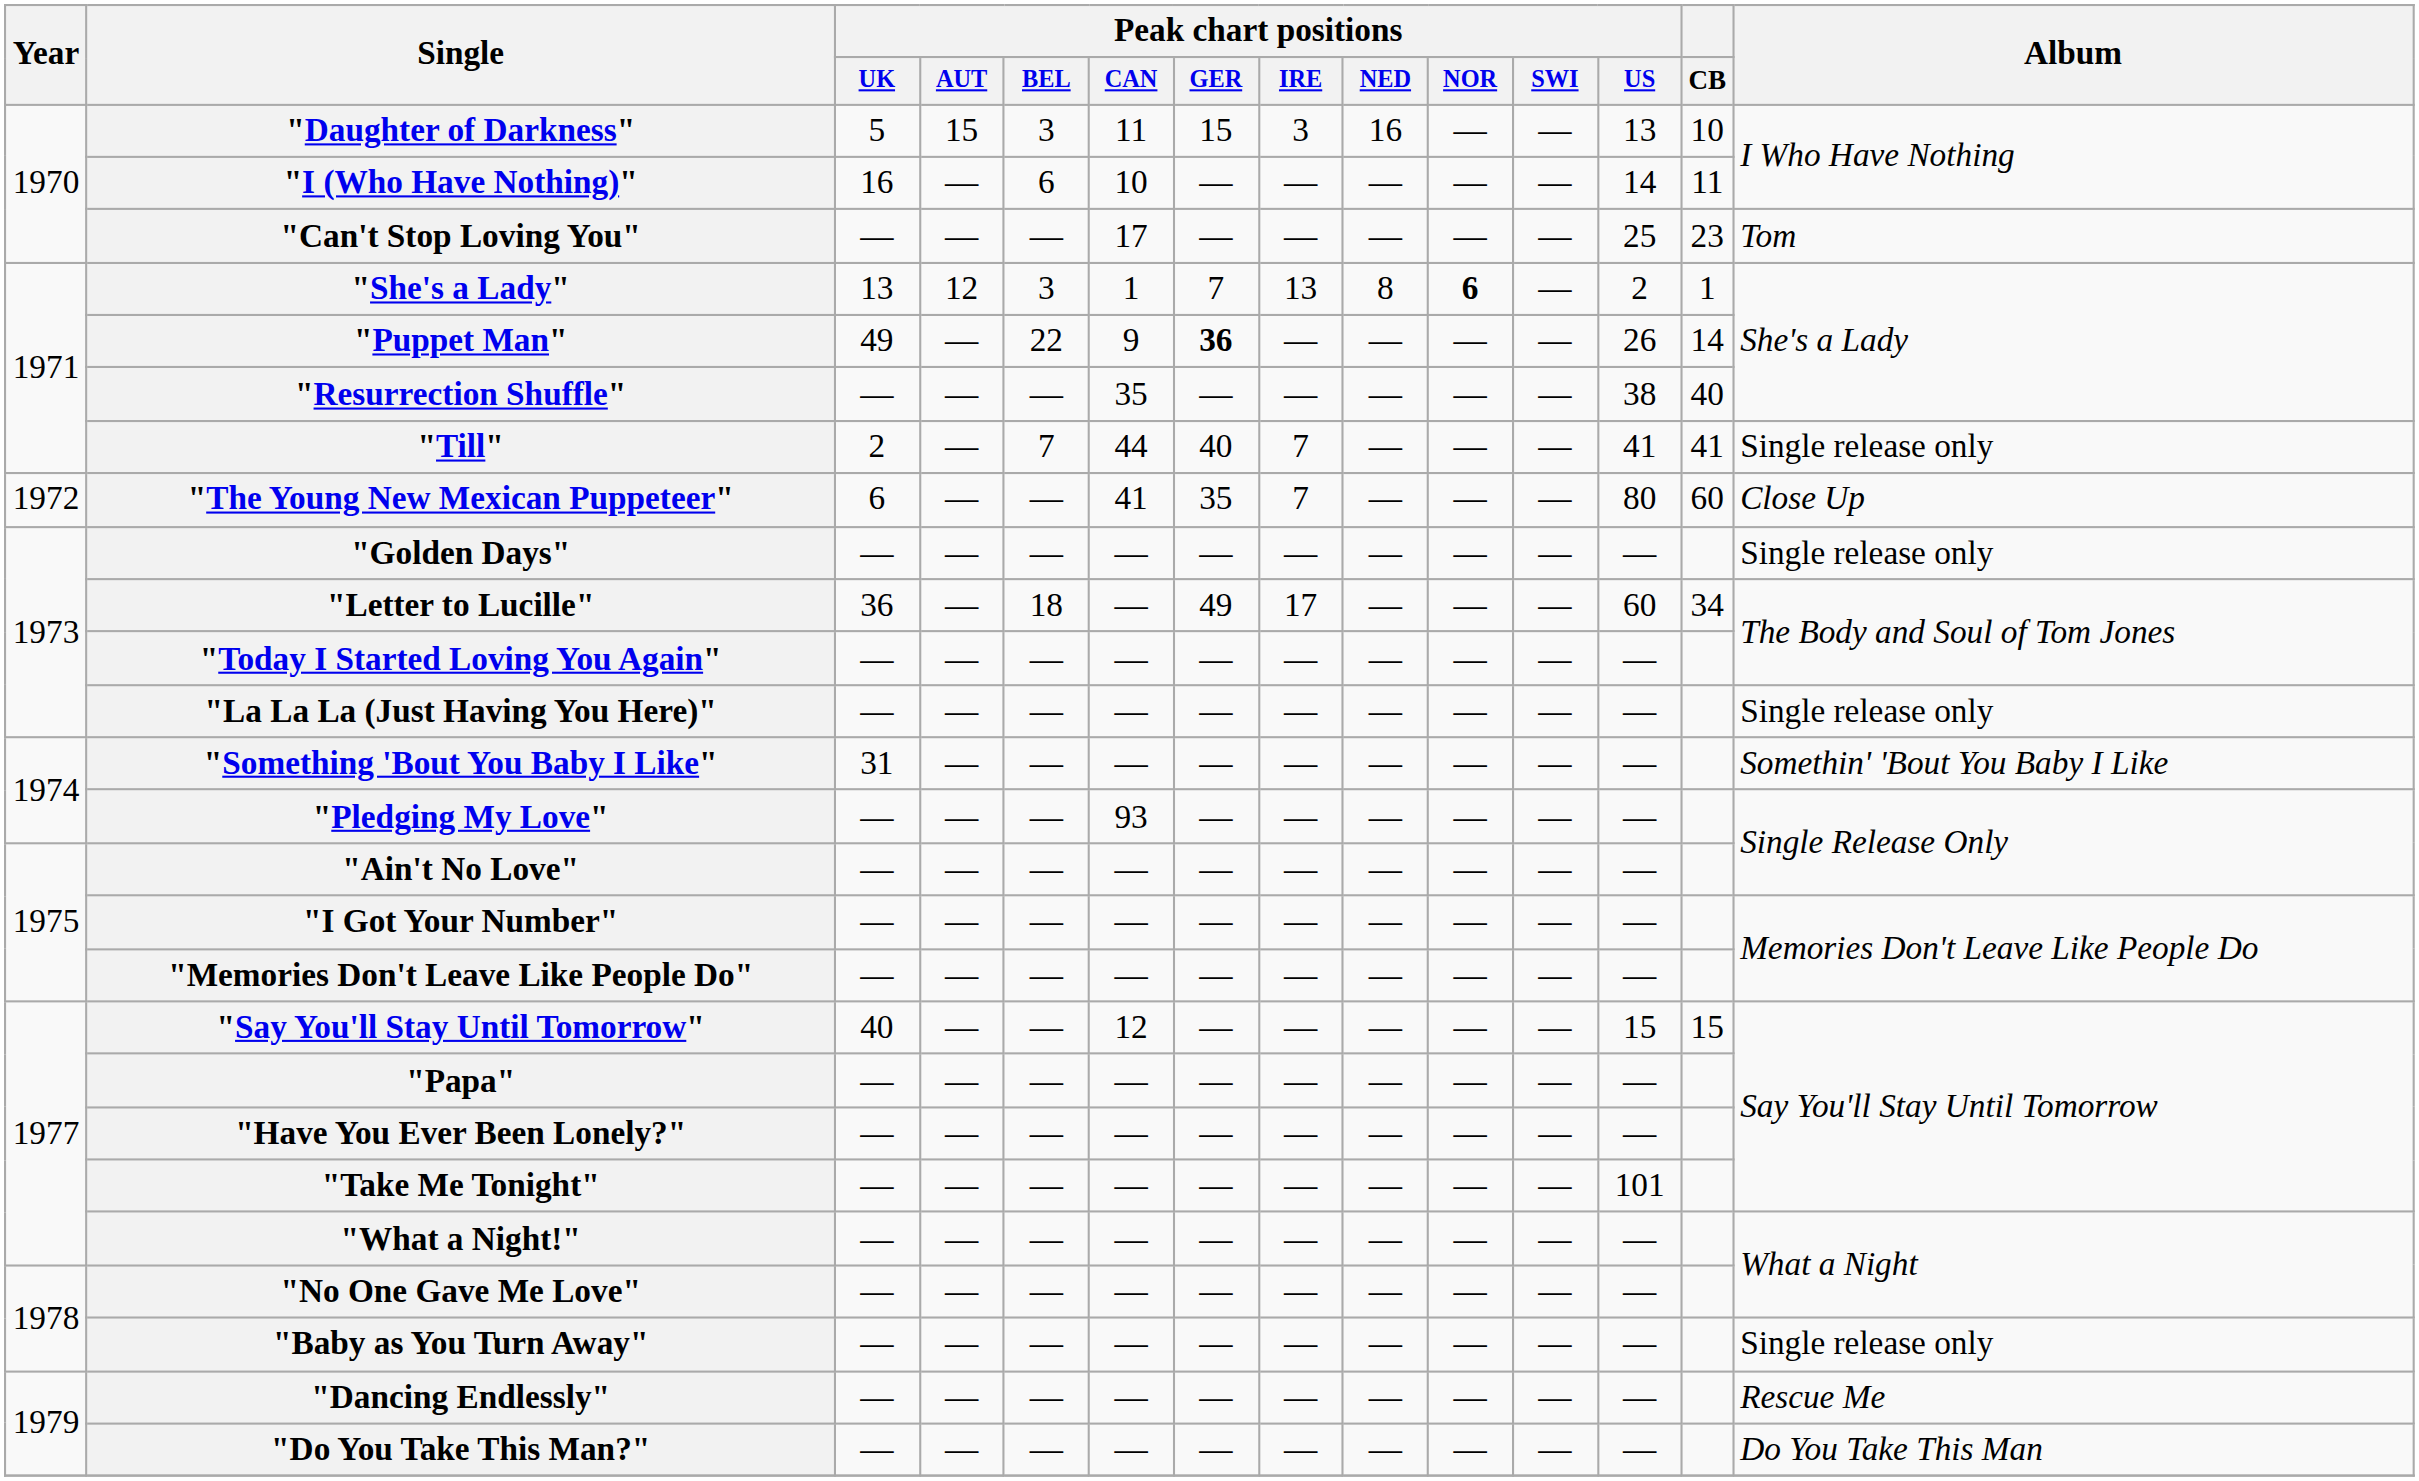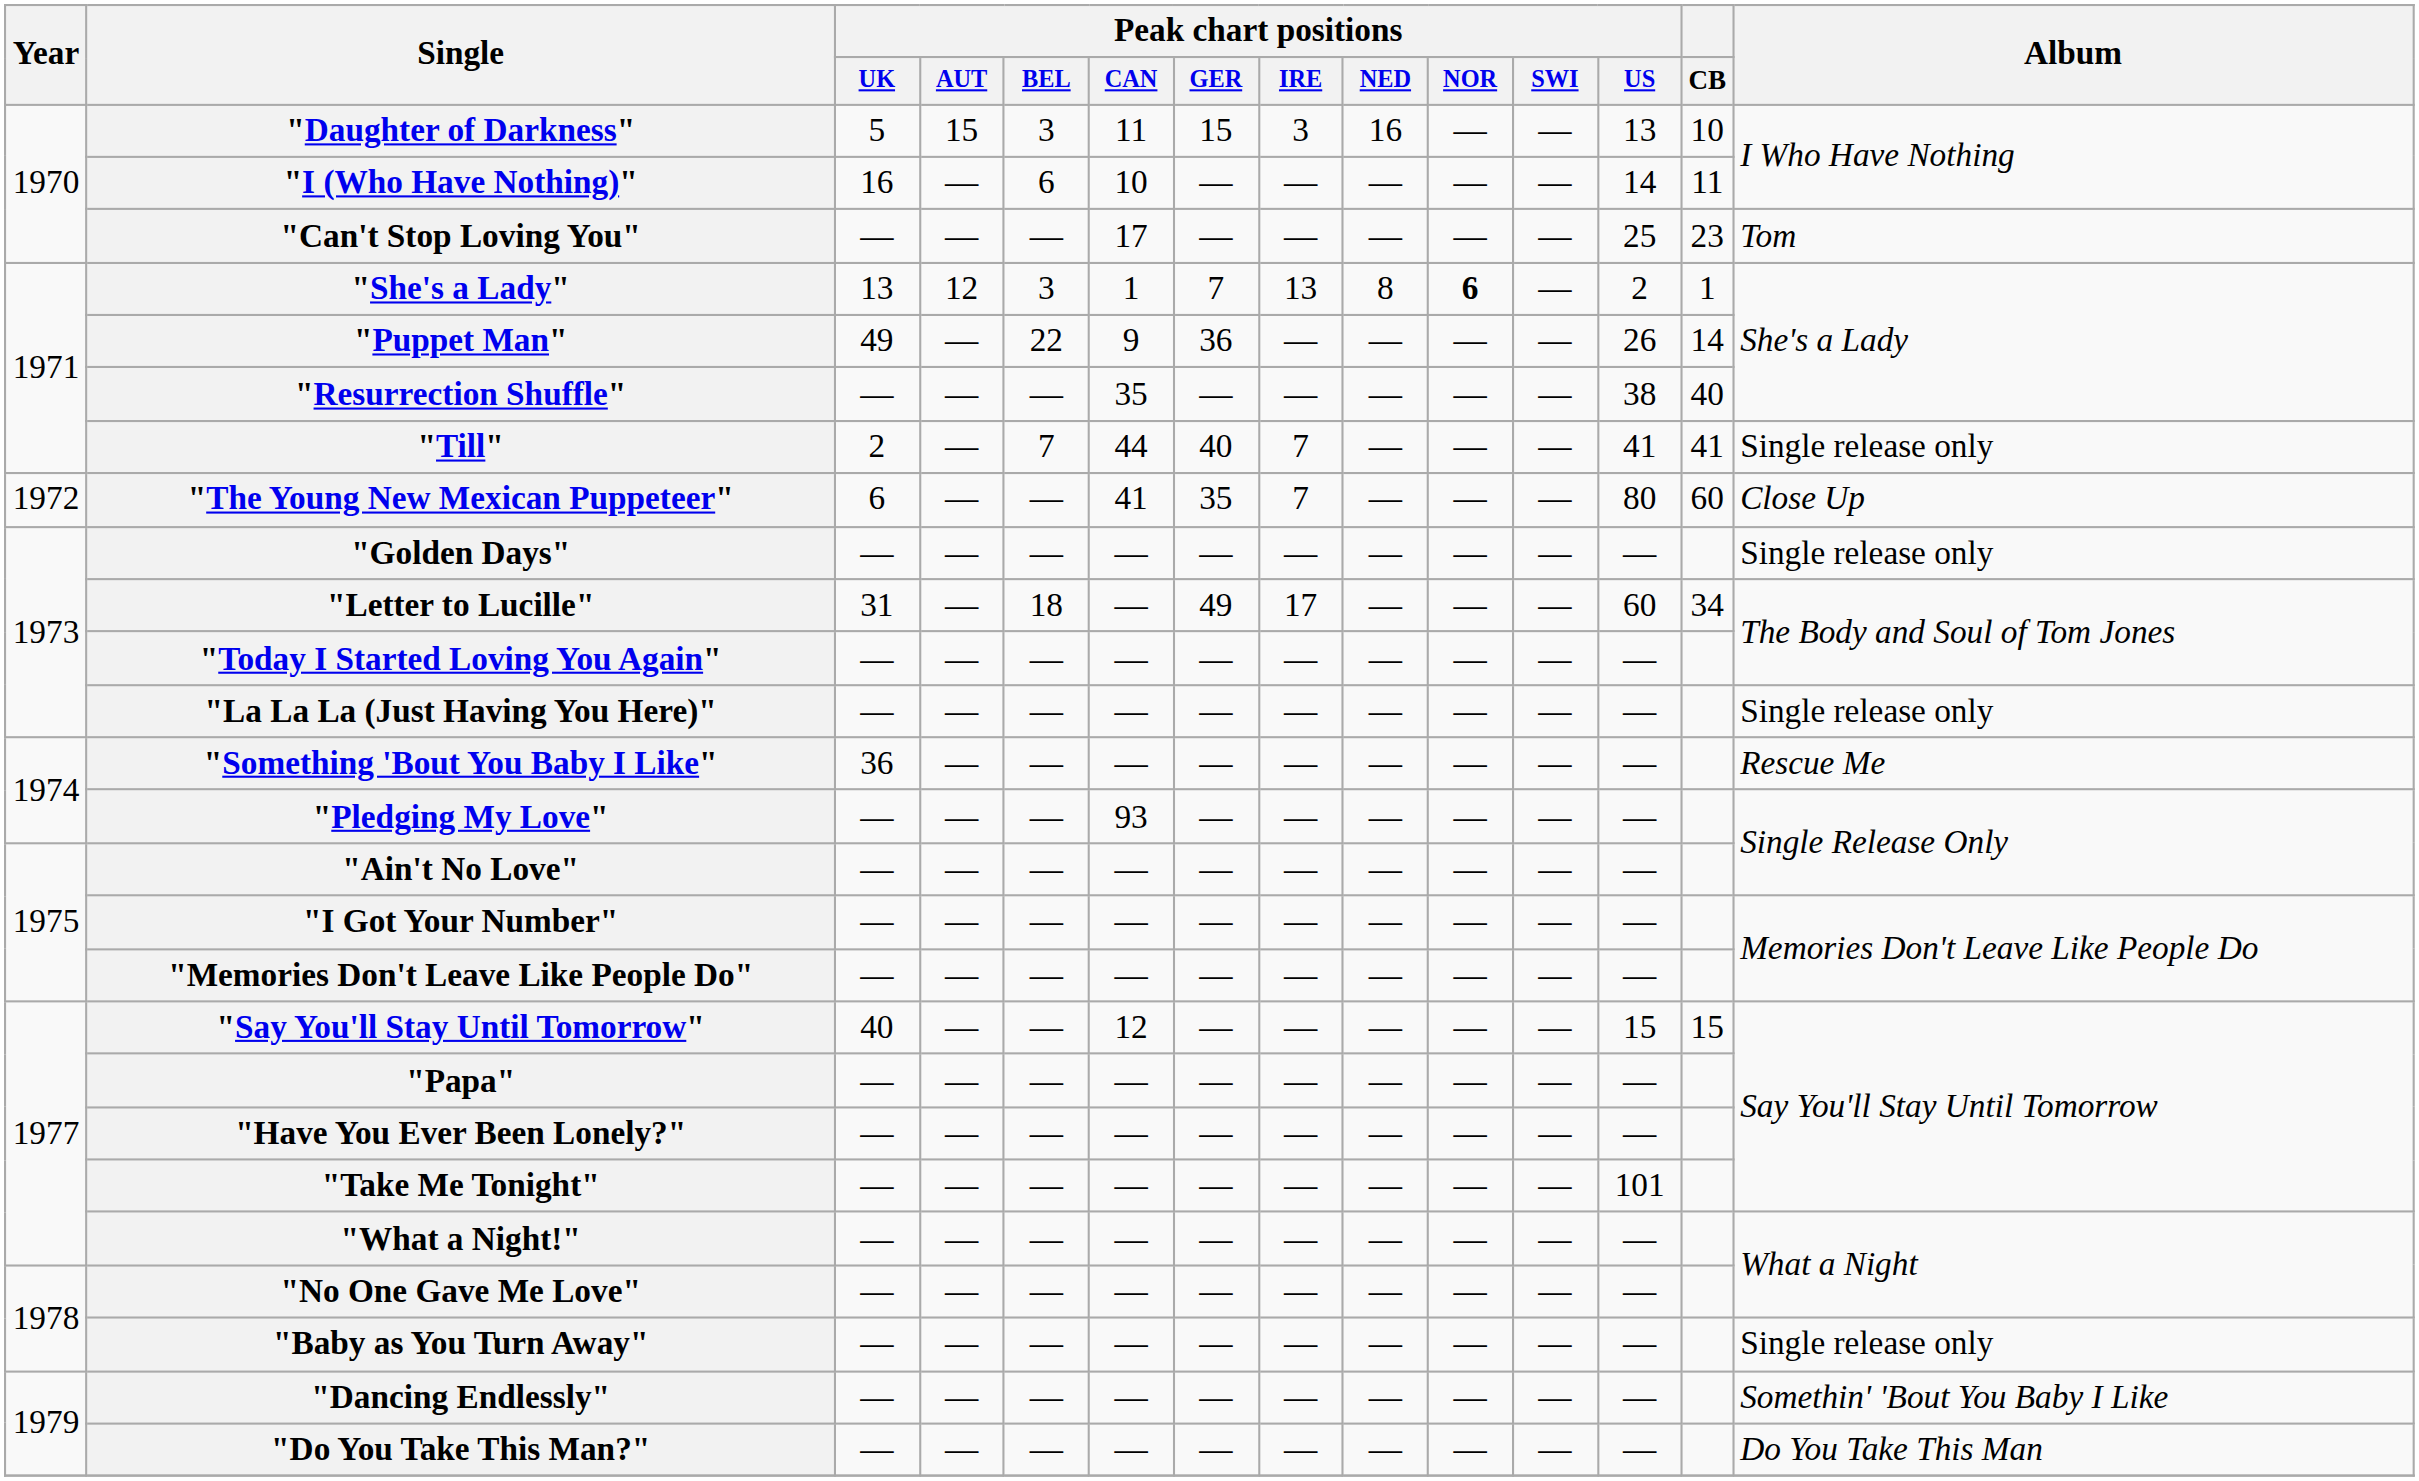 <table class="wikitable plainrowheaders" style="text-align:center;">
 <tr>
 <th rowspan="2">Year</th>
 <th rowspan="2" style="width:22em;">Single</th>
 <th colspan="10">Peak chart positions</th>
 <th></th>
 <th rowspan="2" style="width:20em;">Album</th>
 </tr>
 <tr style="font-size:small;">
 <th style="width:3em;font-size:90%"><a href='#'>UK</a><br></th>
 <th style="width:3em;font-size:90%"><a href='#'>AUT</a><br></th>
 <th style="width:3em;font-size:90%"><a href='#'>BEL</a><br></th>
 <th style="width:3em;font-size:90%"><a href='#'>CAN</a><br></th>
 <th style="width:3em;font-size:90%"><a href='#'>GER</a><br></th>
 <th style="width:3em;font-size:90%"><a href='#'>IRE</a><br></th>
 <th style="width:3em;font-size:90%"><a href='#'>NED</a><br></th>
 <th style="width:3em;font-size:90%"><a href='#'>NOR</a><br></th>
 <th style="width:3em;font-size:90%"><a href='#'>SWI</a><br></th>
 <th style="width:3em;font-size:90%"><a href='#'>US</a><br></th>
 <th>CB</th>
 </tr>
 <tr>
 <td rowspan="3">1970</td>
 <th scope="row">"<a href='#'>Daughter of Darkness</a>"</th>
 <td>5</td>
 <td>15</td>
 <td>3</td>
 <td>11</td>
 <td>15</td>
 <td>3</td>
 <td>16</td>
 <td>—</td>
 <td>—</td>
 <td>13</td>
 <td>10</td>
 <td rowspan="2" align="left"><em>I Who Have Nothing</em></td>
 </tr>
 <tr>
 <th scope="row">"<a href='#'>I (Who Have Nothing)</a>"</th>
 <td>16</td>
 <td>—</td>
 <td>6</td>
 <td>10</td>
 <td>—</td>
 <td>—</td>
 <td>—</td>
 <td>—</td>
 <td>—</td>
 <td>14</td>
 <td>11</td>
 </tr>
 <tr>
 <th scope="row">"Can't Stop Loving You"</th>
 <td>—</td>
 <td>—</td>
 <td>—</td>
 <td>17</td>
 <td>—</td>
 <td>—</td>
 <td>—</td>
 <td>—</td>
 <td>—</td>
 <td>25</td>
 <td>23</td>
 <td align="left"><em>Tom</em></td>
 </tr>
 <tr>
 <td rowspan="4">1971</td>
 <th scope="row">"<a href='#'>She's a Lady</a>"</th>
 <td>13</td>
 <td>12</td>
 <td>3</td>
 <td>1</td>
 <td>7</td>
 <td>13</td>
 <td>8</td>
 <td><strong>6</strong></td>
 <td>—</td>
 <td>2</td>
 <td>1</td>
 <td rowspan="3" align="left"><em>She's a Lady</em></td>
 </tr>
 <tr>
 <th scope="row">"<a href='#'>Puppet Man</a>"</th>
 <td>49</td>
 <td>—</td>
 <td>22</td>
 <td>9</td>
-<td><strong>36</strong></td>
+<td>36</td>
 <td>—</td>
 <td>—</td>
 <td>—</td>
 <td>—</td>
 <td>26</td>
 <td>14</td>
 </tr>
 <tr>
 <th scope="row">"<a href='#'>Resurrection Shuffle</a>"</th>
 <td>—</td>
 <td>—</td>
 <td>—</td>
 <td>35</td>
 <td>—</td>
 <td>—</td>
 <td>—</td>
 <td>—</td>
 <td>—</td>
 <td>38</td>
 <td>40</td>
 </tr>
 <tr>
 <th scope="row">"<a href='#'>Till</a>"</th>
 <td>2</td>
 <td>—</td>
 <td>7</td>
 <td>44</td>
 <td>40</td>
 <td>7</td>
 <td>—</td>
 <td>—</td>
 <td>—</td>
 <td>41</td>
 <td>41</td>
 <td align="left">Single release only</td>
 </tr>
 <tr>
 <td>1972</td>
 <th scope="row">"<a href='#'>The Young New Mexican Puppeteer</a>"</th>
 <td>6</td>
 <td>—</td>
 <td>—</td>
 <td>41</td>
 <td>35</td>
 <td>7</td>
 <td>—</td>
 <td>—</td>
 <td>—</td>
 <td>80</td>
 <td>60</td>
 <td align="left"><em>Close Up</em></td>
 </tr>
 <tr>
 <td rowspan="4">1973</td>
 <th scope="row">"Golden Days"</th>
 <td>—</td>
 <td>—</td>
 <td>—</td>
 <td>—</td>
 <td>—</td>
 <td>—</td>
 <td>—</td>
 <td>—</td>
 <td>—</td>
 <td>—</td>
 <td></td>
 <td align="left">Single release only</td>
 </tr>
 <tr>
 <th scope="row">"Letter to Lucille"</th>
-<td>36</td>
+<td>31</td>
 <td>—</td>
 <td>18</td>
 <td>—</td>
 <td>49</td>
 <td>17</td>
 <td>—</td>
 <td>—</td>
 <td>—</td>
 <td>60</td>
 <td>34</td>
 <td rowspan="2" align="left"><em>The Body and Soul of Tom Jones</em></td>
 </tr>
 <tr>
 <th scope="row">"<a href='#'>Today I Started Loving You Again</a>"</th>
 <td>—</td>
 <td>—</td>
 <td>—</td>
 <td>—</td>
 <td>—</td>
 <td>—</td>
 <td>—</td>
 <td>—</td>
 <td>—</td>
 <td>—</td>
 <td></td>
 </tr>
 <tr>
 <th scope="row">"La La La (Just Having You Here)"</th>
 <td>—</td>
 <td>—</td>
 <td>—</td>
 <td>—</td>
 <td>—</td>
 <td>—</td>
 <td>—</td>
 <td>—</td>
 <td>—</td>
 <td>—</td>
 <td></td>
 <td align="left">Single release only</td>
 </tr>
 <tr>
 <td rowspan="2">1974</td>
 <th scope="row">"<a href='#'>Something 'Bout You Baby I Like</a>"</th>
-<td>31</td>
+<td>36</td>
 <td>—</td>
 <td>—</td>
 <td>—</td>
 <td>—</td>
 <td>—</td>
 <td>—</td>
 <td>—</td>
 <td>—</td>
 <td>—</td>
 <td></td>
-<td align="left"><em>Somethin' 'Bout You Baby I Like</em></td>
+<td align="left"><em>Rescue Me</em></td>
 </tr>
 <tr>
 <th scope="row">"<a href='#'>Pledging My Love</a>"</th>
 <td>—</td>
 <td>—</td>
 <td>—</td>
 <td>93</td>
 <td>—</td>
 <td>—</td>
 <td>—</td>
 <td>—</td>
 <td>—</td>
 <td>—</td>
 <td></td>
 <td rowspan="2" align="left"><em>Single Release Only</em></td>
 </tr>
 <tr>
 <td rowspan="3">1975</td>
 <th scope="row">"Ain't No Love"</th>
 <td>—</td>
 <td>—</td>
 <td>—</td>
 <td>—</td>
 <td>—</td>
 <td>—</td>
 <td>—</td>
 <td>—</td>
 <td>—</td>
 <td>—</td>
 <td></td>
 </tr>
 <tr>
 <th scope="row">"I Got Your Number"</th>
 <td>—</td>
 <td>—</td>
 <td>—</td>
 <td>—</td>
 <td>—</td>
 <td>—</td>
 <td>—</td>
 <td>—</td>
 <td>—</td>
 <td>—</td>
 <td></td>
 <td rowspan="2" align="left"><em>Memories Don't Leave Like People Do</em></td>
 </tr>
 <tr>
 <th scope="row">"Memories Don't Leave Like People Do"</th>
 <td>—</td>
 <td>—</td>
 <td>—</td>
 <td>—</td>
 <td>—</td>
 <td>—</td>
 <td>—</td>
 <td>—</td>
 <td>—</td>
 <td>—</td>
 <td></td>
 </tr>
 <tr>
 <td rowspan="5">1977</td>
 <th scope="row">"<a href='#'>Say You'll Stay Until Tomorrow</a>"</th>
 <td>40</td>
 <td>—</td>
 <td>—</td>
 <td>12</td>
 <td>—</td>
 <td>—</td>
 <td>—</td>
 <td>—</td>
 <td>—</td>
 <td>15</td>
 <td>15</td>
 <td rowspan="4" align="left"><em>Say You'll Stay Until Tomorrow</em></td>
 </tr>
 <tr>
 <th scope="row">"Papa"</th>
 <td>—</td>
 <td>—</td>
 <td>—</td>
 <td>—</td>
 <td>—</td>
 <td>—</td>
 <td>—</td>
 <td>—</td>
 <td>—</td>
 <td>—</td>
 <td></td>
 </tr>
 <tr>
 <th scope="row">"Have You Ever Been Lonely?"</th>
 <td>—</td>
 <td>—</td>
 <td>—</td>
 <td>—</td>
 <td>—</td>
 <td>—</td>
 <td>—</td>
 <td>—</td>
 <td>—</td>
 <td>—</td>
 <td></td>
 </tr>
 <tr>
 <th scope="row">"Take Me Tonight"</th>
 <td>—</td>
 <td>—</td>
 <td>—</td>
 <td>—</td>
 <td>—</td>
 <td>—</td>
 <td>—</td>
 <td>—</td>
 <td>—</td>
 <td>101</td>
 <td></td>
 </tr>
 <tr>
 <th scope="row">"What a Night!"</th>
 <td>—</td>
 <td>—</td>
 <td>—</td>
 <td>—</td>
 <td>—</td>
 <td>—</td>
 <td>—</td>
 <td>—</td>
 <td>—</td>
 <td>—</td>
 <td></td>
 <td rowspan="2" align="left"><em>What a Night</em></td>
 </tr>
 <tr>
 <td rowspan="2">1978</td>
 <th scope="row">"No One Gave Me Love"</th>
 <td>—</td>
 <td>—</td>
 <td>—</td>
 <td>—</td>
 <td>—</td>
 <td>—</td>
 <td>—</td>
 <td>—</td>
 <td>—</td>
 <td>—</td>
 <td></td>
 </tr>
 <tr>
 <th scope="row">"Baby as You Turn Away"</th>
 <td>—</td>
 <td>—</td>
 <td>—</td>
 <td>—</td>
 <td>—</td>
 <td>—</td>
 <td>—</td>
 <td>—</td>
 <td>—</td>
 <td>—</td>
 <td></td>
 <td align="left">Single release only</td>
 </tr>
 <tr>
 <td rowspan="2">1979</td>
 <th scope="row">"Dancing Endlessly"</th>
 <td>—</td>
 <td>—</td>
 <td>—</td>
 <td>—</td>
 <td>—</td>
 <td>—</td>
 <td>—</td>
 <td>—</td>
 <td>—</td>
 <td>—</td>
 <td></td>
-<td align="left"><em>Rescue Me</em></td>
+<td align="left"><em>Somethin' 'Bout You Baby I Like</em></td>
 </tr>
 <tr>
 <th scope="row">"Do You Take This Man?"</th>
 <td>—</td>
 <td>—</td>
 <td>—</td>
 <td>—</td>
 <td>—</td>
 <td>—</td>
 <td>—</td>
 <td>—</td>
 <td>—</td>
 <td>—</td>
 <td></td>
 <td align="left"><em>Do You Take This Man</em></td>
 </tr>
 <tr>
 </tr>
 </table>
